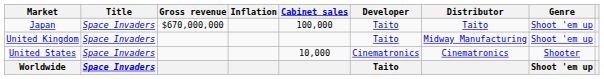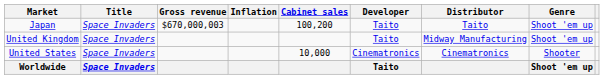 <table class="wikitable sortable" style="text-align:center">
 <tr>
 <th>Market</th>
 <th>Title</th>
 <th>Gross revenue</th>
 <th>Inflation</th>
 <th><a href='#'>Cabinet sales</a></th>
 <th>Developer</th>
 <th>Distributor</th>
 <th>Genre</th>
 <th class="unsortable"></th>
 </tr>
 <tr>
 <td><a href='#'>Japan</a></td>
 <td><em><a href='#'>Space Invaders</a></em></td>
-<td>$670,000,000</td>
+<td>$670,000,003</td>
 <td></td>
-<td>100,000</td>
+<td>100,200</td>
 <td><a href='#'>Taito</a></td>
 <td><a href='#'>Taito</a></td>
 <td><a href='#'>Shoot 'em up</a></td>
 <td></td>
 </tr>
 <tr>
 <td><a href='#'>United Kingdom</a></td>
 <td><em><a href='#'>Space Invaders</a></em></td>
 <td></td>
 <td></td>
 <td></td>
 <td><a href='#'>Taito</a></td>
 <td><a href='#'>Midway Manufacturing</a></td>
 <td><a href='#'>Shoot 'em up</a></td>
 <td></td>
 </tr>
 <tr>
 <td><a href='#'>United States</a></td>
 <td><em><a href='#'>Space Invaders</a></em></td>
 <td></td>
 <td></td>
 <td>10,000</td>
 <td><a href='#'>Cinematronics</a></td>
 <td><a href='#'>Cinematronics</a></td>
 <td><a href='#'>Shooter</a></td>
 <td></td>
 </tr>
 <tr>
 <th>Worldwide</th>
 <th><em><a href='#'>Space Invaders</a></em></th>
 <th></th>
 <th></th>
 <th></th>
 <th>Taito</th>
 <th></th>
 <th>Shoot 'em up</th>
 <th></th>
 </tr>
 </table>
